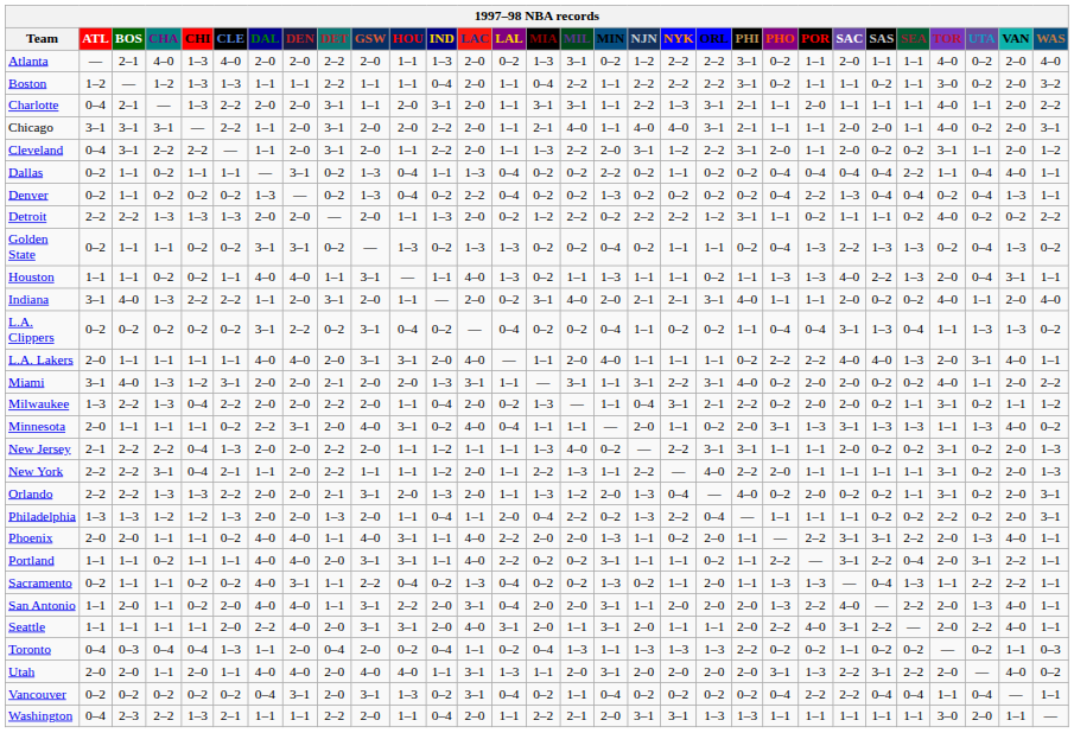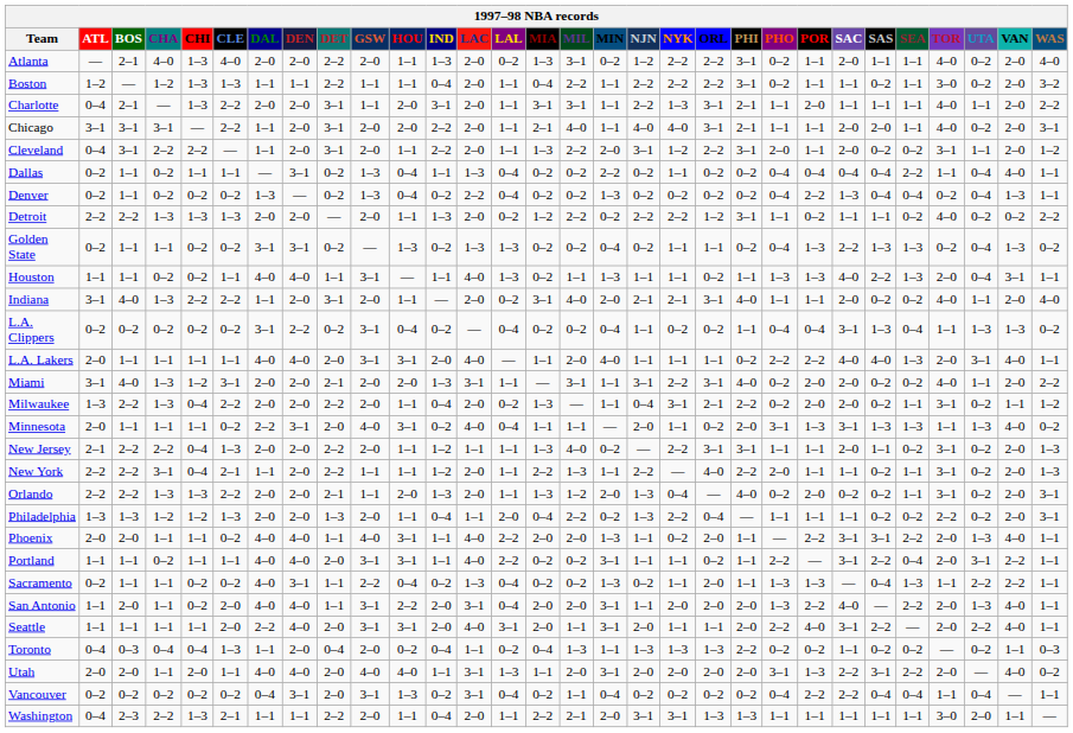 <table class="wikitable" style="font-size:90%; text-align:center;">
 <tr>
 <th colspan=30>1997–98 NBA records</th>
 </tr>
 <tr>
 <th width=100>Team</th>
 <th style="background:#FF0000;color:#FFFFFF;width=35">ATL</th>
 <th style="background:#006400;color:#FFFFFF;width=35">BOS</th>
 <th style="background:#008080;color:#800080;width=35">CHA</th>
 <th style="background:#FF0000;color:#000000;width=35">CHI</th>
 <th style="background:#000000;color:#5787DC;width=35">CLE</th>
 <th style="background:#00008B;color:#008000;width=35">DAL</th>
 <th style="background:#141A44;color:#BC2224;width=35">DEN</th>
 <th style="background:#0C7674;color:#BB222C;width=35">DET</th>
 <th style="background:#072E63;color:#DC5A34;width=35">GSW</th>
 <th style="background:#002366;color:#FF0000;width=35">HOU</th>
 <th style="background:#000080;color:#FFD700;width=35">IND</th>
 <th style="background:#F9160D;color:#1A2E8B;width=35">LAC</th>
 <th style="background:#800080;color:#FFD700;width=35">LAL</th>
 <th style="background:#000000;color:#8B0000;width=35">MIA</th>
 <th style="background:#00471B;color:#5C378A;width=35">MIL</th>
 <th style="background:#044D80;color:#000000;width=35">MIN</th>
 <th style="background:#12305B;color:#C4CED4;width=35">NJN</th>
 <th style="background:#0000FF;color:#FF8C00;width=35">NYK</th>
 <th style="background:#0000FF;color:#000000;width=35">ORL</th>
 <th style="background:#000000;color:#BB9754;width=35">PHI</th>
 <th style="background:#800080;color:#FF4500;width=35">PHO</th>
 <th style="background:#000000;color:#FF0000;width=35">POR</th>
 <th style="background:#6846A8;color:#FFFFFF;width=35">SAC</th>
 <th style="background:#000000;color:#C0C0C0;width=35">SAS</th>
 <th style="background:#005831;color:#992634;width=35">SEA</th>
 <th style="background:#7436BF;color:#BE0F34;width=35">TOR</th>
 <th style="background:#644A9C;color:#149BC7;width=35">UTA</th>
 <th style="background:#0CB2AC;color:#000000;width=35">VAN</th>
 <th style="background:#044D7D;color:#BC7A44;width=35">WAS</th>
 </tr>
 <tr>
 <td style="text-align:left;"><a href='#'>Atlanta</a></td>
 <td>—</td>
 <td>2–1</td>
 <td>4–0</td>
 <td>1–3</td>
 <td>4–0</td>
 <td>2–0</td>
 <td>2–0</td>
 <td>2–2</td>
 <td>2–0</td>
 <td>1–1</td>
 <td>1–3</td>
 <td>2–0</td>
 <td>0–2</td>
 <td>1–3</td>
 <td>3–1</td>
 <td>0–2</td>
 <td>1–2</td>
 <td>2–2</td>
 <td>2–2</td>
 <td>3–1</td>
 <td>0–2</td>
 <td>1–1</td>
 <td>2–0</td>
 <td>1–1</td>
 <td>1–1</td>
 <td>4–0</td>
 <td>0–2</td>
 <td>2–0</td>
 <td>4–0</td>
 </tr>
 <tr>
 <td style="text-align:left;"><a href='#'>Boston</a></td>
 <td>1–2</td>
 <td>—</td>
 <td>1–2</td>
 <td>1–3</td>
 <td>1–3</td>
 <td>1–1</td>
 <td>1–1</td>
 <td>2–2</td>
 <td>1–1</td>
 <td>1–1</td>
 <td>0–4</td>
 <td>2–0</td>
 <td>1–1</td>
 <td>0–4</td>
 <td>2–2</td>
 <td>1–1</td>
 <td>2–2</td>
 <td>2–2</td>
 <td>2–2</td>
 <td>3–1</td>
 <td>0–2</td>
 <td>1–1</td>
 <td>1–1</td>
 <td>0–2</td>
 <td>1–1</td>
 <td>3–0</td>
 <td>0–2</td>
 <td>2–0</td>
 <td>3–2</td>
 </tr>
 <tr>
 <td style="text-align:left;"><a href='#'>Charlotte</a></td>
 <td>0–4</td>
 <td>2–1</td>
 <td>—</td>
 <td>1–3</td>
 <td>2–2</td>
 <td>2–0</td>
 <td>2–0</td>
 <td>3–1</td>
 <td>1–1</td>
 <td>2–0</td>
 <td>3–1</td>
 <td>2–0</td>
 <td>1–1</td>
 <td>3–1</td>
 <td>3–1</td>
 <td>1–1</td>
 <td>2–2</td>
 <td>1–3</td>
 <td>3–1</td>
 <td>2–1</td>
 <td>1–1</td>
 <td>2–0</td>
 <td>1–1</td>
 <td>1–1</td>
 <td>1–1</td>
 <td>4–0</td>
 <td>1–1</td>
 <td>2–0</td>
 <td>2–2</td>
 </tr>
 <tr>
 <td style="text-align:left;">Chicago</td>
 <td>3–1</td>
 <td>3–1</td>
 <td>3–1</td>
 <td>—</td>
 <td>2–2</td>
 <td>1–1</td>
 <td>2–0</td>
 <td>3–1</td>
 <td>2–0</td>
 <td>2–0</td>
 <td>2–2</td>
 <td>2–0</td>
 <td>1–1</td>
 <td>2–1</td>
 <td>4–0</td>
 <td>1–1</td>
 <td>4–0</td>
 <td>4–0</td>
 <td>3–1</td>
 <td>2–1</td>
 <td>1–1</td>
 <td>1–1</td>
 <td>2–0</td>
 <td>2–0</td>
 <td>1–1</td>
 <td>4–0</td>
 <td>0–2</td>
 <td>2–0</td>
 <td>3–1</td>
 </tr>
 <tr>
 <td style="text-align:left;"><a href='#'>Cleveland</a></td>
 <td>0–4</td>
 <td>3–1</td>
 <td>2–2</td>
 <td>2–2</td>
 <td>—</td>
 <td>1–1</td>
 <td>2–0</td>
 <td>3–1</td>
 <td>2–0</td>
 <td>1–1</td>
 <td>2–2</td>
 <td>2–0</td>
 <td>1–1</td>
 <td>1–3</td>
 <td>2–2</td>
 <td>2–0</td>
 <td>3–1</td>
 <td>1–2</td>
 <td>2–2</td>
 <td>3–1</td>
 <td>2–0</td>
 <td>1–1</td>
 <td>2–0</td>
 <td>0–2</td>
 <td>0–2</td>
 <td>3–1</td>
 <td>1–1</td>
 <td>2–0</td>
 <td>1–2</td>
 </tr>
 <tr>
 <td style="text-align:left;"><a href='#'>Dallas</a></td>
 <td>0–2</td>
 <td>1–1</td>
 <td>0–2</td>
 <td>1–1</td>
 <td>1–1</td>
 <td>—</td>
 <td>3–1</td>
 <td>0–2</td>
 <td>1–3</td>
 <td>0–4</td>
 <td>1–1</td>
 <td>1–3</td>
 <td>0–4</td>
 <td>0–2</td>
 <td>0–2</td>
 <td>2–2</td>
 <td>0–2</td>
 <td>1–1</td>
 <td>0–2</td>
 <td>0–2</td>
 <td>0–4</td>
 <td>0–4</td>
 <td>0–4</td>
 <td>0–4</td>
 <td>2–2</td>
 <td>1–1</td>
 <td>0–4</td>
 <td>4–0</td>
 <td>1–1</td>
 </tr>
 <tr>
 <td style="text-align:left;"><a href='#'>Denver</a></td>
 <td>0–2</td>
 <td>1–1</td>
 <td>0–2</td>
 <td>0–2</td>
 <td>0–2</td>
 <td>1–3</td>
 <td>—</td>
 <td>0–2</td>
 <td>1–3</td>
 <td>0–4</td>
 <td>0–2</td>
 <td>2–2</td>
 <td>0–4</td>
 <td>0–2</td>
 <td>0–2</td>
 <td>1–3</td>
 <td>0–2</td>
 <td>0–2</td>
 <td>0–2</td>
 <td>0–2</td>
 <td>0–4</td>
 <td>2–2</td>
 <td>1–3</td>
 <td>0–4</td>
 <td>0–4</td>
 <td>0–2</td>
 <td>0–4</td>
 <td>1–3</td>
 <td>1–1</td>
 </tr>
 <tr>
 <td style="text-align:left;"><a href='#'>Detroit</a></td>
 <td>2–2</td>
 <td>2–2</td>
 <td>1–3</td>
 <td>1–3</td>
 <td>1–3</td>
 <td>2–0</td>
 <td>2–0</td>
 <td>—</td>
 <td>2–0</td>
 <td>1–1</td>
 <td>1–3</td>
 <td>2–0</td>
 <td>0–2</td>
 <td>1–2</td>
 <td>2–2</td>
 <td>0–2</td>
 <td>2–2</td>
 <td>2–2</td>
 <td>1–2</td>
 <td>3–1</td>
 <td>1–1</td>
 <td>0–2</td>
 <td>1–1</td>
 <td>1–1</td>
 <td>0–2</td>
 <td>4–0</td>
 <td>0–2</td>
 <td>0–2</td>
 <td>2–2</td>
 </tr>
 <tr>
 <td style="text-align:left;"><a href='#'>Golden State</a></td>
 <td>0–2</td>
 <td>1–1</td>
 <td>1–1</td>
 <td>0–2</td>
 <td>0–2</td>
 <td>3–1</td>
 <td>3–1</td>
 <td>0–2</td>
 <td>—</td>
 <td>1–3</td>
 <td>0–2</td>
 <td>1–3</td>
 <td>1–3</td>
 <td>0–2</td>
 <td>0–2</td>
 <td>0–4</td>
 <td>0–2</td>
 <td>1–1</td>
 <td>1–1</td>
 <td>0–2</td>
 <td>0–4</td>
 <td>1–3</td>
 <td>2–2</td>
 <td>1–3</td>
 <td>1–3</td>
 <td>0–2</td>
 <td>0–4</td>
 <td>1–3</td>
 <td>0–2</td>
 </tr>
 <tr>
 <td style="text-align:left;"><a href='#'>Houston</a></td>
 <td>1–1</td>
 <td>1–1</td>
 <td>0–2</td>
 <td>0–2</td>
 <td>1–1</td>
 <td>4–0</td>
 <td>4–0</td>
 <td>1–1</td>
 <td>3–1</td>
 <td>—</td>
 <td>1–1</td>
 <td>4–0</td>
 <td>1–3</td>
 <td>0–2</td>
 <td>1–1</td>
 <td>1–3</td>
 <td>1–1</td>
 <td>1–1</td>
 <td>0–2</td>
 <td>1–1</td>
 <td>1–3</td>
 <td>1–3</td>
 <td>4–0</td>
 <td>2–2</td>
 <td>1–3</td>
 <td>2–0</td>
 <td>0–4</td>
 <td>3–1</td>
 <td>1–1</td>
 </tr>
 <tr>
 <td style="text-align:left;"><a href='#'>Indiana</a></td>
 <td>3–1</td>
 <td>4–0</td>
 <td>1–3</td>
 <td>2–2</td>
 <td>2–2</td>
 <td>1–1</td>
 <td>2–0</td>
 <td>3–1</td>
 <td>2–0</td>
 <td>1–1</td>
 <td>—</td>
 <td>2–0</td>
 <td>0–2</td>
 <td>3–1</td>
 <td>4–0</td>
 <td>2–0</td>
 <td>2–1</td>
 <td>2–1</td>
 <td>3–1</td>
 <td>4–0</td>
 <td>1–1</td>
 <td>1–1</td>
 <td>2–0</td>
 <td>0–2</td>
 <td>0–2</td>
 <td>4–0</td>
 <td>1–1</td>
 <td>2–0</td>
 <td>4–0</td>
 </tr>
 <tr>
 <td style="text-align:left;"><a href='#'>L.A. Clippers</a></td>
 <td>0–2</td>
 <td>0–2</td>
 <td>0–2</td>
 <td>0–2</td>
 <td>0–2</td>
 <td>3–1</td>
 <td>2–2</td>
 <td>0–2</td>
 <td>3–1</td>
 <td>0–4</td>
 <td>0–2</td>
 <td>—</td>
 <td>0–4</td>
 <td>0–2</td>
 <td>0–2</td>
 <td>0–4</td>
 <td>1–1</td>
 <td>0–2</td>
 <td>0–2</td>
 <td>1–1</td>
 <td>0–4</td>
 <td>0–4</td>
 <td>3–1</td>
 <td>1–3</td>
 <td>0–4</td>
 <td>1–1</td>
 <td>1–3</td>
 <td>1–3</td>
 <td>0–2</td>
 </tr>
 <tr>
 <td style="text-align:left;"><a href='#'>L.A. Lakers</a></td>
 <td>2–0</td>
 <td>1–1</td>
 <td>1–1</td>
 <td>1–1</td>
 <td>1–1</td>
 <td>4–0</td>
 <td>4–0</td>
 <td>2–0</td>
 <td>3–1</td>
 <td>3–1</td>
 <td>2–0</td>
 <td>4–0</td>
 <td>—</td>
 <td>1–1</td>
 <td>2–0</td>
 <td>4–0</td>
 <td>1–1</td>
 <td>1–1</td>
 <td>1–1</td>
 <td>0–2</td>
 <td>2–2</td>
 <td>2–2</td>
 <td>4–0</td>
 <td>4–0</td>
 <td>1–3</td>
 <td>2–0</td>
 <td>3–1</td>
 <td>4–0</td>
 <td>1–1</td>
 </tr>
 <tr>
 <td style="text-align:left;"><a href='#'>Miami</a></td>
 <td>3–1</td>
 <td>4–0</td>
 <td>1–3</td>
 <td>1–2</td>
 <td>3–1</td>
 <td>2–0</td>
 <td>2–0</td>
 <td>2–1</td>
 <td>2–0</td>
 <td>2–0</td>
 <td>1–3</td>
 <td>3–1</td>
 <td>1–1</td>
 <td>—</td>
 <td>3–1</td>
 <td>1–1</td>
 <td>3–1</td>
 <td>2–2</td>
 <td>3–1</td>
 <td>4–0</td>
 <td>0–2</td>
 <td>2–0</td>
 <td>2–0</td>
 <td>0–2</td>
 <td>0–2</td>
 <td>4–0</td>
 <td>1–1</td>
 <td>2–0</td>
 <td>2–2</td>
 </tr>
 <tr>
 <td style="text-align:left;"><a href='#'>Milwaukee</a></td>
 <td>1–3</td>
 <td>2–2</td>
 <td>1–3</td>
 <td>0–4</td>
 <td>2–2</td>
 <td>2–0</td>
 <td>2–0</td>
 <td>2–2</td>
 <td>2–0</td>
 <td>1–1</td>
 <td>0–4</td>
 <td>2–0</td>
 <td>0–2</td>
 <td>1–3</td>
 <td>—</td>
 <td>1–1</td>
 <td>0–4</td>
 <td>3–1</td>
 <td>2–1</td>
 <td>2–2</td>
 <td>0–2</td>
 <td>2–0</td>
 <td>2–0</td>
 <td>0–2</td>
 <td>1–1</td>
 <td>3–1</td>
 <td>0–2</td>
 <td>1–1</td>
 <td>1–2</td>
 </tr>
 <tr>
 <td style="text-align:left;"><a href='#'>Minnesota</a></td>
 <td>2–0</td>
 <td>1–1</td>
 <td>1–1</td>
 <td>1–1</td>
 <td>0–2</td>
 <td>2–2</td>
 <td>3–1</td>
 <td>2–0</td>
 <td>4–0</td>
 <td>3–1</td>
 <td>0–2</td>
 <td>4–0</td>
 <td>0–4</td>
 <td>1–1</td>
 <td>1–1</td>
 <td>—</td>
 <td>2–0</td>
 <td>1–1</td>
 <td>0–2</td>
 <td>2–0</td>
 <td>3–1</td>
 <td>1–3</td>
 <td>3–1</td>
 <td>1–3</td>
 <td>1–3</td>
 <td>1–1</td>
 <td>1–3</td>
 <td>4–0</td>
 <td>0–2</td>
 </tr>
 <tr>
 <td style="text-align:left;"><a href='#'>New Jersey</a></td>
 <td>2–1</td>
 <td>2–2</td>
 <td>2–2</td>
 <td>0–4</td>
 <td>1–3</td>
 <td>2–0</td>
 <td>2–0</td>
 <td>2–2</td>
 <td>2–0</td>
 <td>1–1</td>
 <td>1–2</td>
 <td>1–1</td>
 <td>1–1</td>
 <td>1–3</td>
 <td>4–0</td>
 <td>0–2</td>
 <td>—</td>
 <td>2–2</td>
 <td>3–1</td>
 <td>3–1</td>
 <td>1–1</td>
 <td>1–1</td>
 <td>2–0</td>
-<td>0–2</td>
+<td>1–1</td>
 <td>0–2</td>
 <td>3–1</td>
 <td>0–2</td>
 <td>2–0</td>
 <td>1–3</td>
 </tr>
 <tr>
 <td style="text-align:left;"><a href='#'>New York</a></td>
 <td>2–2</td>
 <td>2–2</td>
 <td>3–1</td>
 <td>0–4</td>
 <td>2–1</td>
 <td>1–1</td>
 <td>2–0</td>
 <td>2–2</td>
 <td>1–1</td>
 <td>1–1</td>
 <td>1–2</td>
 <td>2–0</td>
 <td>1–1</td>
 <td>2–2</td>
 <td>1–3</td>
 <td>1–1</td>
 <td>2–2</td>
 <td>—</td>
 <td>4–0</td>
 <td>2–2</td>
 <td>2–0</td>
 <td>1–1</td>
 <td>1–1</td>
-<td>1–1</td>
+<td>0–2</td>
 <td>1–1</td>
 <td>3–1</td>
 <td>0–2</td>
 <td>2–0</td>
 <td>1–3</td>
 </tr>
 <tr>
 <td style="text-align:left;"><a href='#'>Orlando</a></td>
 <td>2–2</td>
 <td>2–2</td>
 <td>1–3</td>
 <td>1–3</td>
 <td>2–2</td>
 <td>2–0</td>
 <td>2–0</td>
 <td>2–1</td>
-<td>3–1</td>
+<td>1–1</td>
 <td>2–0</td>
 <td>1–3</td>
 <td>2–0</td>
 <td>1–1</td>
 <td>1–3</td>
 <td>1–2</td>
 <td>2–0</td>
 <td>1–3</td>
 <td>0–4</td>
 <td>—</td>
 <td>4–0</td>
 <td>0–2</td>
 <td>2–0</td>
 <td>0–2</td>
 <td>0–2</td>
 <td>1–1</td>
 <td>3–1</td>
 <td>0–2</td>
 <td>2–0</td>
 <td>3–1</td>
 </tr>
 <tr>
 <td style="text-align:left;"><a href='#'>Philadelphia</a></td>
 <td>1–3</td>
 <td>1–3</td>
 <td>1–2</td>
 <td>1–2</td>
 <td>1–3</td>
 <td>2–0</td>
 <td>2–0</td>
 <td>1–3</td>
 <td>2–0</td>
 <td>1–1</td>
 <td>0–4</td>
 <td>1–1</td>
 <td>2–0</td>
 <td>0–4</td>
 <td>2–2</td>
 <td>0–2</td>
 <td>1–3</td>
 <td>2–2</td>
 <td>0–4</td>
 <td>—</td>
 <td>1–1</td>
 <td>1–1</td>
 <td>1–1</td>
 <td>0–2</td>
 <td>0–2</td>
 <td>2–2</td>
 <td>0–2</td>
 <td>2–0</td>
 <td>3–1</td>
 </tr>
 <tr>
 <td style="text-align:left;"><a href='#'>Phoenix</a></td>
 <td>2–0</td>
 <td>2–0</td>
 <td>1–1</td>
 <td>1–1</td>
 <td>0–2</td>
 <td>4–0</td>
 <td>4–0</td>
 <td>1–1</td>
 <td>4–0</td>
 <td>3–1</td>
 <td>1–1</td>
 <td>4–0</td>
 <td>2–2</td>
 <td>2–0</td>
 <td>2–0</td>
 <td>1–3</td>
 <td>1–1</td>
 <td>0–2</td>
 <td>2–0</td>
 <td>1–1</td>
 <td>—</td>
 <td>2–2</td>
 <td>3–1</td>
 <td>3–1</td>
 <td>2–2</td>
 <td>2–0</td>
 <td>1–3</td>
 <td>4–0</td>
 <td>1–1</td>
 </tr>
 <tr>
 <td style="text-align:left;"><a href='#'>Portland</a></td>
 <td>1–1</td>
 <td>1–1</td>
 <td>0–2</td>
 <td>1–1</td>
 <td>1–1</td>
 <td>4–0</td>
 <td>4–0</td>
 <td>2–0</td>
 <td>3–1</td>
 <td>3–1</td>
 <td>1–1</td>
 <td>4–0</td>
 <td>2–2</td>
 <td>0–2</td>
 <td>0–2</td>
 <td>3–1</td>
 <td>1–1</td>
 <td>1–1</td>
 <td>0–2</td>
 <td>1–1</td>
 <td>2–2</td>
 <td>—</td>
 <td>3–1</td>
 <td>2–2</td>
 <td>0–4</td>
 <td>2–0</td>
 <td>3–1</td>
 <td>2–2</td>
 <td>1–1</td>
 </tr>
 <tr>
 <td style="text-align:left;"><a href='#'>Sacramento</a></td>
 <td>0–2</td>
 <td>1–1</td>
 <td>1–1</td>
 <td>0–2</td>
 <td>0–2</td>
 <td>4–0</td>
 <td>3–1</td>
 <td>1–1</td>
 <td>2–2</td>
 <td>0–4</td>
 <td>0–2</td>
 <td>1–3</td>
 <td>0–4</td>
 <td>0–2</td>
 <td>0–2</td>
 <td>1–3</td>
 <td>0–2</td>
 <td>1–1</td>
 <td>2–0</td>
 <td>1–1</td>
 <td>1–3</td>
 <td>1–3</td>
 <td>—</td>
 <td>0–4</td>
 <td>1–3</td>
 <td>1–1</td>
 <td>2–2</td>
 <td>2–2</td>
 <td>1–1</td>
 </tr>
 <tr>
 <td style="text-align:left;"><a href='#'>San Antonio</a></td>
 <td>1–1</td>
 <td>2–0</td>
 <td>1–1</td>
 <td>0–2</td>
 <td>2–0</td>
 <td>4–0</td>
 <td>4–0</td>
 <td>1–1</td>
 <td>3–1</td>
 <td>2–2</td>
 <td>2–0</td>
 <td>3–1</td>
 <td>0–4</td>
 <td>2–0</td>
 <td>2–0</td>
 <td>3–1</td>
 <td>1–1</td>
 <td>2–0</td>
 <td>2–0</td>
 <td>2–0</td>
 <td>1–3</td>
 <td>2–2</td>
 <td>4–0</td>
 <td>—</td>
 <td>2–2</td>
 <td>2–0</td>
 <td>1–3</td>
 <td>4–0</td>
 <td>1–1</td>
 </tr>
 <tr>
 <td style="text-align:left;"><a href='#'>Seattle</a></td>
 <td>1–1</td>
 <td>1–1</td>
 <td>1–1</td>
 <td>1–1</td>
 <td>2–0</td>
 <td>2–2</td>
 <td>4–0</td>
 <td>2–0</td>
 <td>3–1</td>
 <td>3–1</td>
 <td>2–0</td>
 <td>4–0</td>
 <td>3–1</td>
 <td>2–0</td>
 <td>1–1</td>
 <td>3–1</td>
 <td>2–0</td>
 <td>1–1</td>
 <td>1–1</td>
 <td>2–0</td>
 <td>2–2</td>
 <td>4–0</td>
 <td>3–1</td>
 <td>2–2</td>
 <td>—</td>
 <td>2–0</td>
 <td>2–2</td>
 <td>4–0</td>
 <td>1–1</td>
 </tr>
 <tr>
 <td style="text-align:left;"><a href='#'>Toronto</a></td>
 <td>0–4</td>
 <td>0–3</td>
 <td>0–4</td>
 <td>0–4</td>
 <td>1–3</td>
 <td>1–1</td>
 <td>2–0</td>
 <td>0–4</td>
 <td>2–0</td>
 <td>0–2</td>
 <td>0–4</td>
 <td>1–1</td>
 <td>0–2</td>
 <td>0–4</td>
 <td>1–3</td>
 <td>1–1</td>
 <td>1–3</td>
 <td>1–3</td>
 <td>1–3</td>
 <td>2–2</td>
 <td>0–2</td>
 <td>0–2</td>
 <td>1–1</td>
 <td>0–2</td>
 <td>0–2</td>
 <td>—</td>
 <td>0–2</td>
 <td>1–1</td>
 <td>0–3</td>
 </tr>
 <tr>
 <td style="text-align:left;"><a href='#'>Utah</a></td>
 <td>2–0</td>
 <td>2–0</td>
 <td>1–1</td>
 <td>2–0</td>
 <td>1–1</td>
 <td>4–0</td>
 <td>4–0</td>
 <td>2–0</td>
 <td>4–0</td>
 <td>4–0</td>
 <td>1–1</td>
 <td>3–1</td>
 <td>1–3</td>
 <td>1–1</td>
 <td>2–0</td>
 <td>3–1</td>
 <td>2–0</td>
 <td>2–0</td>
 <td>2–0</td>
 <td>2–0</td>
 <td>3–1</td>
 <td>1–3</td>
 <td>2–2</td>
 <td>3–1</td>
 <td>2–2</td>
 <td>2–0</td>
 <td>—</td>
 <td>4–0</td>
 <td>0–2</td>
 </tr>
 <tr>
 <td style="text-align:left;"><a href='#'>Vancouver</a></td>
 <td>0–2</td>
 <td>0–2</td>
 <td>0–2</td>
 <td>0–2</td>
 <td>0–2</td>
 <td>0–4</td>
 <td>3–1</td>
 <td>2–0</td>
 <td>3–1</td>
 <td>1–3</td>
 <td>0–2</td>
 <td>3–1</td>
 <td>0–4</td>
 <td>0–2</td>
 <td>1–1</td>
 <td>0–4</td>
 <td>0–2</td>
 <td>0–2</td>
 <td>0–2</td>
 <td>0–2</td>
 <td>0–4</td>
 <td>2–2</td>
 <td>2–2</td>
 <td>0–4</td>
 <td>0–4</td>
 <td>1–1</td>
 <td>0–4</td>
 <td>—</td>
 <td>1–1</td>
 </tr>
 <tr>
 <td style="text-align:left;"><a href='#'>Washington</a></td>
 <td>0–4</td>
 <td>2–3</td>
 <td>2–2</td>
 <td>1–3</td>
 <td>2–1</td>
 <td>1–1</td>
 <td>1–1</td>
 <td>2–2</td>
 <td>2–0</td>
 <td>1–1</td>
 <td>0–4</td>
 <td>2–0</td>
 <td>1–1</td>
 <td>2–2</td>
 <td>2–1</td>
 <td>2–0</td>
 <td>3–1</td>
 <td>3–1</td>
 <td>1–3</td>
 <td>1–3</td>
 <td>1–1</td>
 <td>1–1</td>
 <td>1–1</td>
 <td>1–1</td>
 <td>1–1</td>
 <td>3–0</td>
 <td>2–0</td>
 <td>1–1</td>
 <td>—</td>
 </tr>
 </table>
